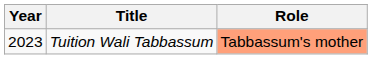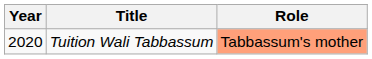 <table class="wikitable sortable plainrowheaders">
 <tr style="text-align:center;">
 <th scope="col">Year</th>
 <th scope="col">Title</th>
 <th scope="col">Role</th>
 </tr>
 <tr>
-<td>2023</td>
+<td>2020</td>
 <td><em>Tuition Wali Tabbassum</em></td>
 <td style="background: lightsalmon;">Tabbassum's mother</td>
 </tr>
 </table>
